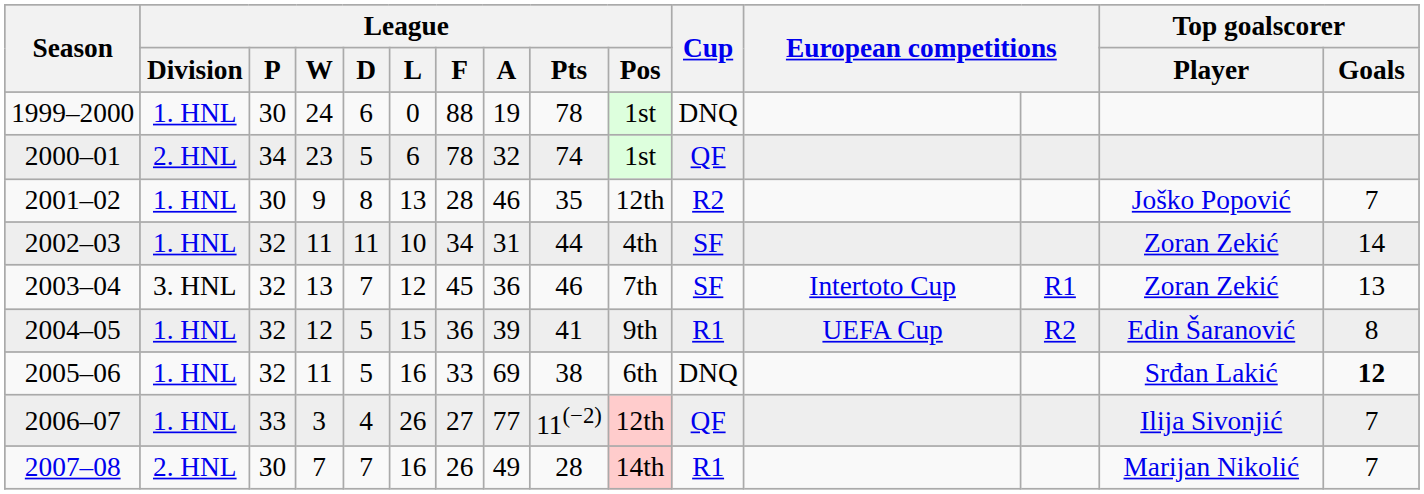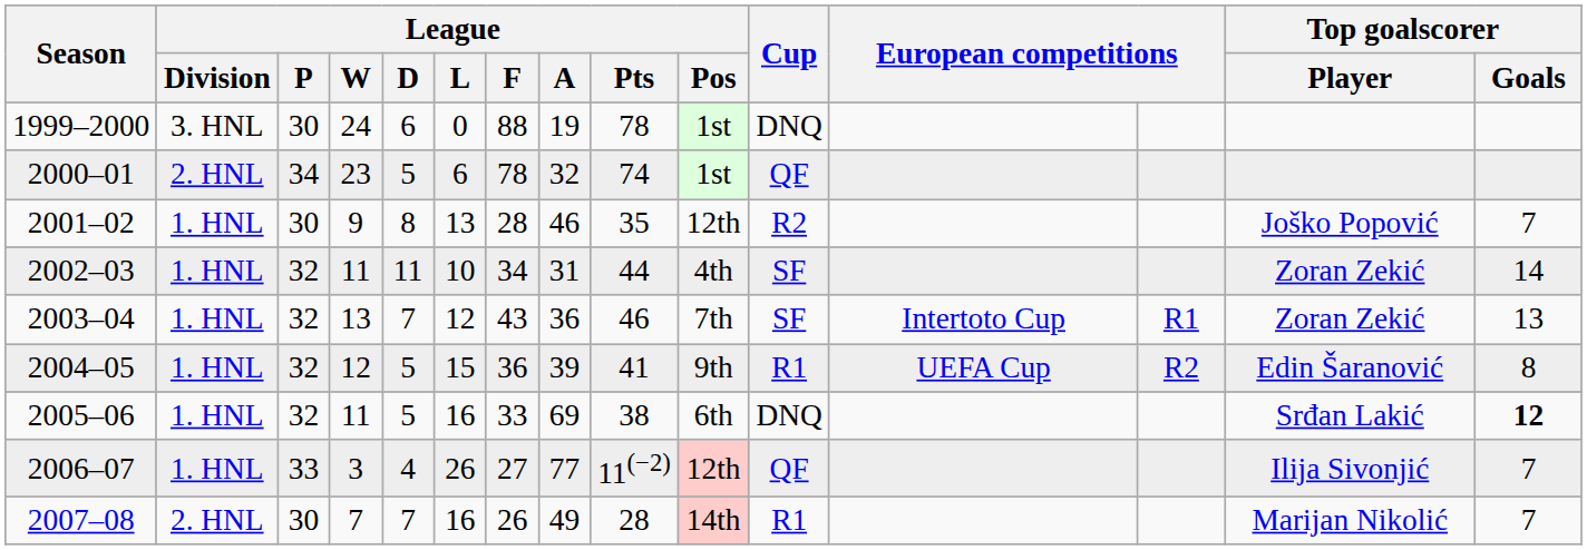 <table class="wikitable" style="text-align: center">
 <tr>
 <th rowspan=2>Season</th>
 <th colspan=9>League</th>
 <th rowspan=2 width="30"><a href='#'>Cup</a></th>
 <th rowspan=2 colspan=2 width="200"><a href='#'>European competitions</a></th>
 <th colspan=2 width="180">Top goalscorer</th>
 </tr>
 <tr>
 <th>Division</th>
 <th width="20">P</th>
 <th width="20">W</th>
 <th width="20">D</th>
 <th width="20">L</th>
 <th width="20">F</th>
 <th width="20">A</th>
 <th width="20">Pts</th>
 <th width="30">Pos</th>
 <th>Player</th>
 <th>Goals</th>
 </tr>
 <tr>
 <td>1999–2000</td>
-<td><a href='#'>1. HNL</a></td>
+<td>3. HNL</td>
 <td>30</td>
 <td>24</td>
 <td>6</td>
 <td>0</td>
 <td>88</td>
 <td>19</td>
 <td>78</td>
 <td bgcolor="#ddffdd">1st</td>
 <td>DNQ</td>
 <td></td>
 <td></td>
 <td></td>
 <td></td>
 </tr>
 <tr bgcolor=#EEEEEE>
 <td>2000–01</td>
 <td><a href='#'>2. HNL</a></td>
 <td>34</td>
 <td>23</td>
 <td>5</td>
 <td>6</td>
 <td>78</td>
 <td>32</td>
 <td>74</td>
 <td bgcolor="#ddffdd">1st</td>
 <td><a href='#'>QF</a></td>
 <td></td>
 <td></td>
 <td></td>
 <td></td>
 </tr>
 <tr>
 <td>2001–02</td>
 <td><a href='#'>1. HNL</a></td>
 <td>30</td>
 <td>9</td>
 <td>8</td>
 <td>13</td>
 <td>28</td>
 <td>46</td>
 <td>35</td>
 <td>12th</td>
 <td><a href='#'>R2</a></td>
 <td></td>
 <td></td>
 <td><a href='#'>Joško Popović</a></td>
 <td>7</td>
 </tr>
 <tr bgcolor=#EEEEEE>
 <td>2002–03</td>
 <td><a href='#'>1. HNL</a></td>
 <td>32</td>
 <td>11</td>
 <td>11</td>
 <td>10</td>
 <td>34</td>
 <td>31</td>
 <td>44</td>
 <td>4th</td>
 <td><a href='#'>SF</a></td>
 <td></td>
 <td></td>
 <td><a href='#'>Zoran Zekić</a></td>
 <td>14</td>
 </tr>
 <tr>
 <td>2003–04</td>
-<td>3. HNL</td>
+<td><a href='#'>1. HNL</a></td>
 <td>32</td>
 <td>13</td>
 <td>7</td>
 <td>12</td>
-<td>45</td>
+<td>43</td>
 <td>36</td>
 <td>46</td>
 <td>7th</td>
 <td><a href='#'>SF</a></td>
 <td><a href='#'>Intertoto Cup</a></td>
 <td><a href='#'>R1</a></td>
 <td><a href='#'>Zoran Zekić</a></td>
 <td>13</td>
 </tr>
 <tr bgcolor=#EEEEEE>
 <td>2004–05</td>
 <td><a href='#'>1. HNL</a></td>
 <td>32</td>
 <td>12</td>
 <td>5</td>
 <td>15</td>
 <td>36</td>
 <td>39</td>
 <td>41</td>
 <td>9th</td>
 <td><a href='#'>R1</a></td>
 <td><a href='#'>UEFA Cup</a></td>
 <td><a href='#'>R2</a></td>
 <td><a href='#'>Edin Šaranović</a></td>
 <td>8</td>
 </tr>
 <tr>
 <td>2005–06</td>
 <td><a href='#'>1. HNL</a></td>
 <td>32</td>
 <td>11</td>
 <td>5</td>
 <td>16</td>
 <td>33</td>
 <td>69</td>
 <td>38</td>
 <td>6th</td>
 <td>DNQ</td>
 <td></td>
 <td></td>
 <td><a href='#'>Srđan Lakić</a></td>
 <td><strong>12</strong></td>
 </tr>
 <tr bgcolor=#EEEEEE>
 <td>2006–07</td>
 <td><a href='#'>1. HNL</a></td>
 <td>33</td>
 <td>3</td>
 <td>4</td>
 <td>26</td>
 <td>27</td>
 <td>77</td>
 <td>11<sup>(−2)</sup></td>
 <td bgcolor="#ffcccc">12th</td>
 <td><a href='#'>QF</a></td>
 <td></td>
 <td></td>
 <td><a href='#'>Ilija Sivonjić</a></td>
 <td>7</td>
 </tr>
 <tr>
 <td><a href='#'>2007–08</a></td>
 <td><a href='#'>2. HNL</a></td>
 <td>30</td>
 <td>7</td>
 <td>7</td>
 <td>16</td>
 <td>26</td>
 <td>49</td>
 <td>28</td>
 <td bgcolor="#ffcccc">14th</td>
 <td><a href='#'>R1</a></td>
 <td></td>
 <td></td>
 <td><a href='#'>Marijan Nikolić</a></td>
 <td>7</td>
 </tr>
 </table>
